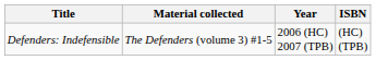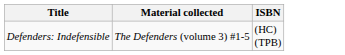 <table class="wikitable sortable">
 <tr>
 <th>Title</th>
 <th>Material collected</th>
-<th>Year</th>
 <th>ISBN</th>
 </tr>
 <tr>
 <td><em>Defenders: Indefensible</em></td>
 <td><em>The Defenders</em> (volume 3) #1-5</td>
-<td>2006 (HC)<br>2007 (TPB)</td>
 <td> (HC)<br>  (TPB)</td>
 </tr>
 </table>
